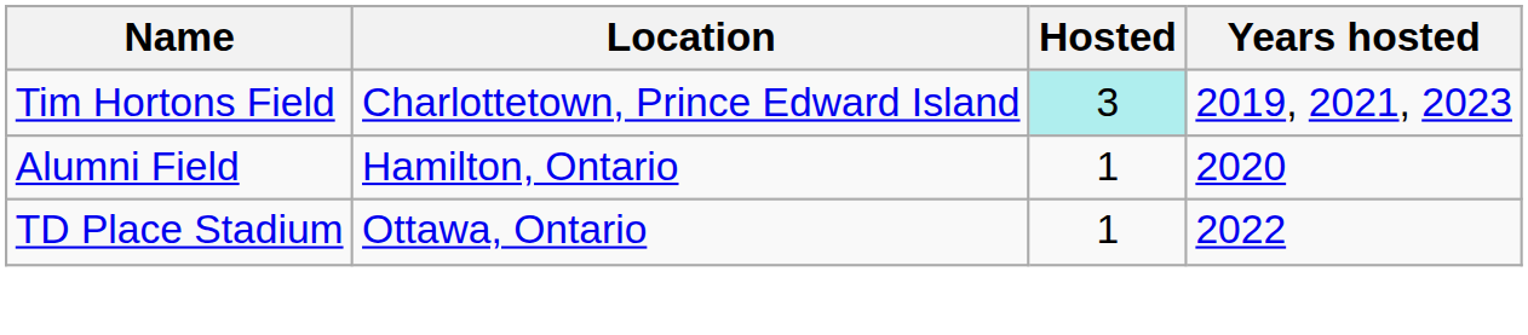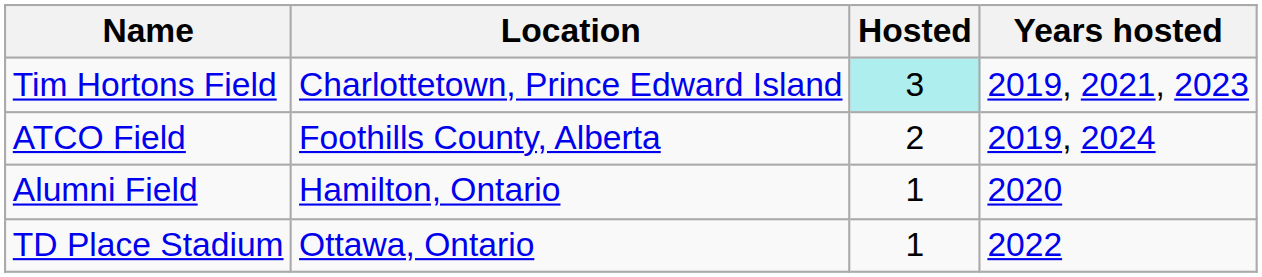 <table class="wikitable sortable">
 <tr>
 <th>Name</th>
 <th>Location</th>
 <th>Hosted</th>
 <th>Years hosted</th>
 </tr>
 <tr>
 <td><a href='#'>Tim Hortons Field</a></td>
 <td><a href='#'>Charlottetown, Prince Edward Island</a></td>
 <td align=center style="background: paleturquoise;">3</td>
 <td><a href='#'>2019</a>, <a href='#'>2021</a>, <a href='#'>2023</a></td>
 </tr>
 <tr>
+<td><a href='#'>ATCO Field</a></td>
+<td><a href='#'>Foothills County, Alberta</a></td>
+<td align=center>2</td>
+<td><a href='#'>2019</a>, <a href='#'>2024</a></td>
+</tr>
+<tr>
 <td><a href='#'>Alumni Field</a></td>
 <td><a href='#'>Hamilton, Ontario</a></td>
 <td align=center>1</td>
 <td><a href='#'>2020</a></td>
 </tr>
 <tr>
 <td><a href='#'>TD Place Stadium</a></td>
 <td><a href='#'>Ottawa, Ontario</a></td>
 <td align=center>1</td>
 <td><a href='#'>2022</a></td>
 </tr>
 </table>
